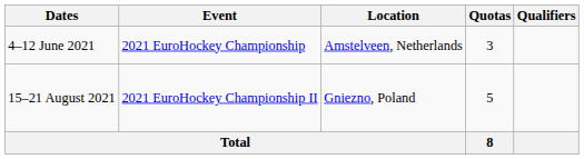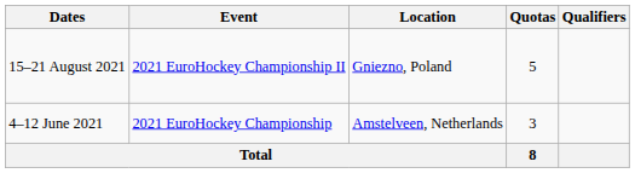 <table class="wikitable">
 <tr>
 <th>Dates</th>
 <th>Event</th>
 <th>Location</th>
 <th>Quotas</th>
 <th>Qualifiers</th>
 </tr>
 <tr>
+<td>15–21 August 2021</td>
+<td><a href='#'>2021 EuroHockey Championship II</a></td>
+<td><a href='#'>Gniezno</a>, Poland</td>
+<td align=center>5</td>
+<td><br><br><br><br></td>
+</tr>
+<tr>
 <td>4–12 June 2021</td>
 <td><a href='#'>2021 EuroHockey Championship</a></td>
 <td><a href='#'>Amstelveen</a>, Netherlands</td>
 <td align=center>3</td>
 <td><br><br></td>
 </tr>
 <tr>
-<td>15–21 August 2021</td>
-<td><a href='#'>2021 EuroHockey Championship II</a></td>
-<td><a href='#'>Gniezno</a>, Poland</td>
-<td align=center>5</td>
-<td><br><br><br><br></td>
-</tr>
-<tr>
 <th colspan=3>Total</th>
 <th>8</th>
 <th></th>
 </tr>
 </table>
